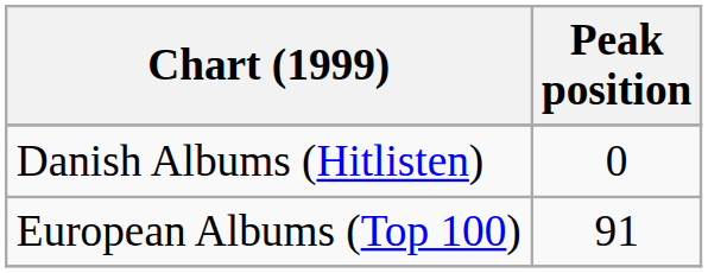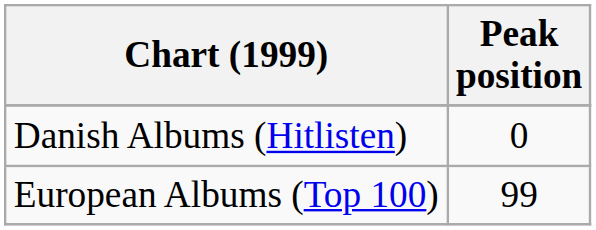 <table class="wikitable sortable">
 <tr>
 <th>Chart (1999)</th>
 <th>Peak<br>position</th>
 </tr>
 <tr>
 </tr>
 <tr>
 <td>Danish Albums (<a href='#'>Hitlisten</a>)</td>
 <td align="center">0</td>
 </tr>
 <tr>
 <td>European Albums (<a href='#'>Top 100</a>)</td>
-<td align="center">91</td>
+<td align="center">99</td>
 </tr>
 <tr>
 </tr>
 </table>
